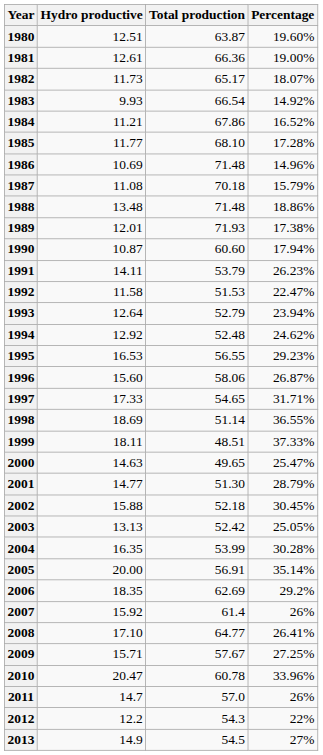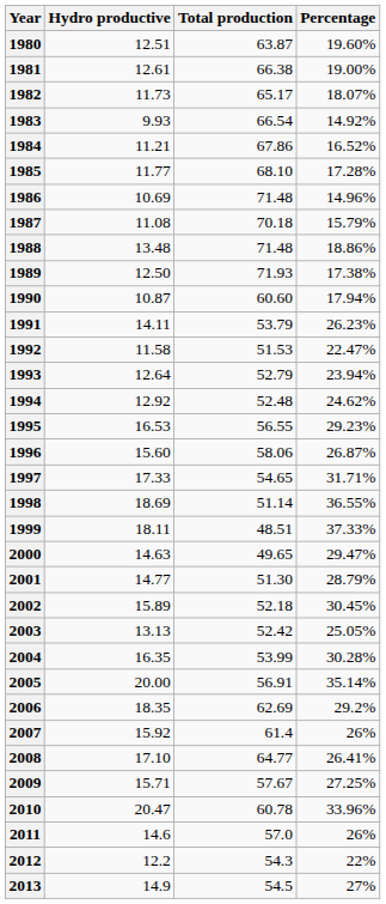 <table style="text-align: right" class="wikitable">
 <tr>
 <th>Year</th>
 <th>Hydro productive</th>
 <th>Total production</th>
 <th>Percentage</th>
 </tr>
 <tr>
 <th>1980</th>
 <td>12.51</td>
 <td>63.87</td>
 <td>19.60%</td>
 </tr>
 <tr>
 <th>1981</th>
 <td>12.61</td>
-<td>66.36</td>
+<td>66.38</td>
 <td>19.00%</td>
 </tr>
 <tr>
 <th>1982</th>
 <td>11.73</td>
 <td>65.17</td>
 <td>18.07%</td>
 </tr>
 <tr>
 <th>1983</th>
 <td>9.93</td>
 <td>66.54</td>
 <td>14.92%</td>
 </tr>
 <tr>
 <th>1984</th>
 <td>11.21</td>
 <td>67.86</td>
 <td>16.52%</td>
 </tr>
 <tr>
 <th>1985</th>
 <td>11.77</td>
 <td>68.10</td>
 <td>17.28%</td>
 </tr>
 <tr>
 <th>1986</th>
 <td>10.69</td>
 <td>71.48</td>
 <td>14.96%</td>
 </tr>
 <tr>
 <th>1987</th>
 <td>11.08</td>
 <td>70.18</td>
 <td>15.79%</td>
 </tr>
 <tr>
 <th>1988</th>
 <td>13.48</td>
 <td>71.48</td>
 <td>18.86%</td>
 </tr>
 <tr>
 <th>1989</th>
-<td>12.01</td>
+<td>12.50</td>
 <td>71.93</td>
 <td>17.38%</td>
 </tr>
 <tr>
 <th>1990</th>
 <td>10.87</td>
 <td>60.60</td>
 <td>17.94%</td>
 </tr>
 <tr>
 <th>1991</th>
 <td>14.11</td>
 <td>53.79</td>
 <td>26.23%</td>
 </tr>
 <tr>
 <th>1992</th>
 <td>11.58</td>
 <td>51.53</td>
 <td>22.47%</td>
 </tr>
 <tr>
 <th>1993</th>
 <td>12.64</td>
 <td>52.79</td>
 <td>23.94%</td>
 </tr>
 <tr>
 <th>1994</th>
 <td>12.92</td>
 <td>52.48</td>
 <td>24.62%</td>
 </tr>
 <tr>
 <th>1995</th>
 <td>16.53</td>
 <td>56.55</td>
 <td>29.23%</td>
 </tr>
 <tr>
 <th>1996</th>
 <td>15.60</td>
 <td>58.06</td>
 <td>26.87%</td>
 </tr>
 <tr>
 <th>1997</th>
 <td>17.33</td>
 <td>54.65</td>
 <td>31.71%</td>
 </tr>
 <tr>
 <th>1998</th>
 <td>18.69</td>
 <td>51.14</td>
 <td>36.55%</td>
 </tr>
 <tr>
 <th>1999</th>
 <td>18.11</td>
 <td>48.51</td>
 <td>37.33%</td>
 </tr>
 <tr>
 <th>2000</th>
 <td>14.63</td>
 <td>49.65</td>
-<td>25.47%</td>
+<td>29.47%</td>
 </tr>
 <tr>
 <th>2001</th>
 <td>14.77</td>
 <td>51.30</td>
 <td>28.79%</td>
 </tr>
 <tr>
 <th>2002</th>
-<td>15.88</td>
+<td>15.89</td>
 <td>52.18</td>
 <td>30.45%</td>
 </tr>
 <tr>
 <th>2003</th>
 <td>13.13</td>
 <td>52.42</td>
 <td>25.05%</td>
 </tr>
 <tr>
 <th>2004</th>
 <td>16.35</td>
 <td>53.99</td>
 <td>30.28%</td>
 </tr>
 <tr>
 <th>2005</th>
 <td>20.00</td>
 <td>56.91</td>
 <td>35.14%</td>
 </tr>
 <tr>
 <th>2006</th>
 <td>18.35</td>
 <td>62.69</td>
 <td>29.2%</td>
 </tr>
 <tr>
 <th>2007</th>
 <td>15.92</td>
 <td>61.4</td>
 <td>26%</td>
 </tr>
 <tr>
 <th>2008</th>
 <td>17.10</td>
 <td>64.77</td>
 <td>26.41%</td>
 </tr>
 <tr>
 <th>2009</th>
 <td>15.71</td>
 <td>57.67</td>
 <td>27.25%</td>
 </tr>
 <tr>
 <th>2010</th>
 <td>20.47</td>
 <td>60.78</td>
 <td>33.96%</td>
 </tr>
 <tr>
 <th>2011</th>
-<td>14.7</td>
+<td>14.6</td>
 <td>57.0</td>
 <td>26%</td>
 </tr>
 <tr>
 <th>2012</th>
 <td>12.2</td>
 <td>54.3</td>
 <td>22%</td>
 </tr>
 <tr>
 <th>2013</th>
 <td>14.9</td>
 <td>54.5</td>
 <td>27%</td>
 </tr>
 </table>
